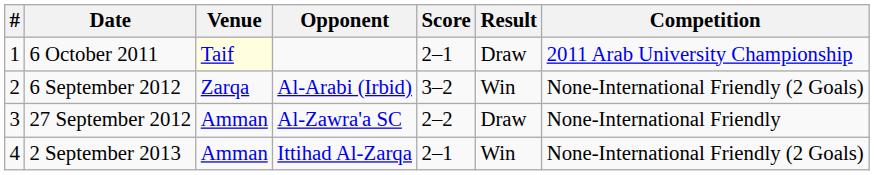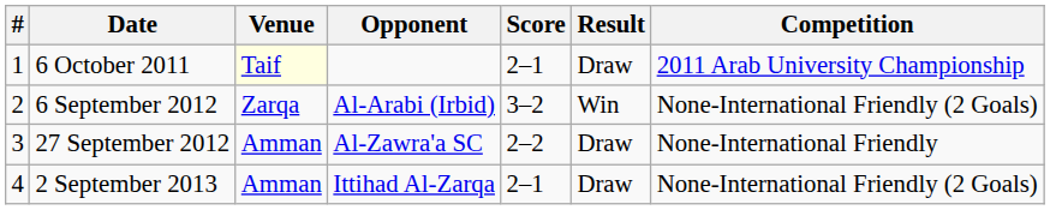 <table class="wikitable">
 <tr>
 <th>#</th>
 <th>Date</th>
 <th>Venue</th>
 <th>Opponent</th>
 <th>Score</th>
 <th>Result</th>
 <th>Competition</th>
 </tr>
 <tr>
 <td>1</td>
 <td>6 October 2011</td>
 <td style="background: lightyellow;"><a href='#'>Taif</a></td>
 <td></td>
 <td>2–1</td>
 <td>Draw</td>
 <td><a href='#'>2011 Arab University Championship</a></td>
 </tr>
 <tr>
 <td>2</td>
 <td>6 September 2012</td>
 <td><a href='#'>Zarqa</a></td>
 <td> <a href='#'>Al-Arabi (Irbid)</a></td>
 <td>3–2</td>
 <td>Win</td>
 <td>None-International Friendly (2 Goals)</td>
 </tr>
 <tr>
 <td>3</td>
 <td>27 September 2012</td>
 <td><a href='#'>Amman</a></td>
 <td> <a href='#'>Al-Zawra'a SC</a></td>
 <td>2–2</td>
 <td>Draw</td>
 <td>None-International Friendly</td>
 </tr>
 <tr>
 <td>4</td>
 <td>2 September 2013</td>
 <td><a href='#'>Amman</a></td>
 <td> <a href='#'>Ittihad Al-Zarqa</a></td>
 <td>2–1</td>
-<td>Win</td>
+<td>Draw</td>
 <td>None-International Friendly (2 Goals)</td>
 </tr>
 </table>
